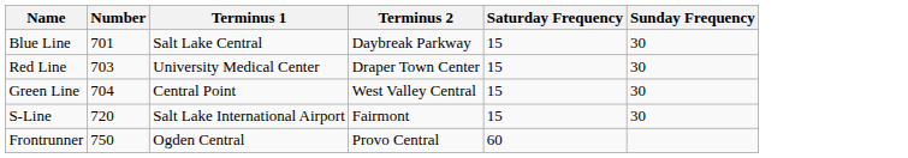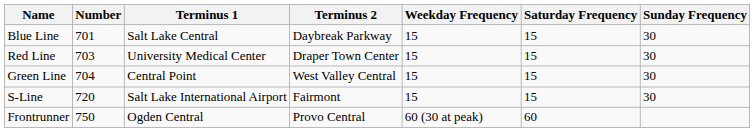 <table class="wikitable">
 <tr>
 <th>Name</th>
 <th>Number</th>
 <th>Terminus 1</th>
 <th>Terminus 2</th>
+<th>Weekday Frequency</th>
 <th>Saturday Frequency</th>
 <th>Sunday Frequency</th>
 </tr>
 <tr>
 <td>Blue Line</td>
 <td>701</td>
 <td>Salt Lake Central</td>
 <td>Daybreak Parkway</td>
 <td>15</td>
+<td>15</td>
 <td>30</td>
 </tr>
 <tr>
 <td>Red Line</td>
 <td>703</td>
 <td>University Medical Center</td>
 <td>Draper Town Center</td>
+<td>15</td>
 <td>15</td>
 <td>30</td>
 </tr>
 <tr>
 <td>Green Line</td>
 <td>704</td>
 <td>Central Point</td>
 <td>West Valley Central</td>
 <td>15</td>
+<td>15</td>
 <td>30</td>
 </tr>
 <tr>
 <td>S-Line</td>
 <td>720</td>
 <td>Salt Lake International Airport</td>
 <td>Fairmont</td>
 <td>15</td>
+<td>15</td>
 <td>30</td>
 </tr>
 <tr>
 <td>Frontrunner</td>
 <td>750</td>
 <td>Ogden Central</td>
 <td>Provo Central</td>
+<td>60 (30 at peak)</td>
 <td>60</td>
 <td></td>
 </tr>
 </table>
